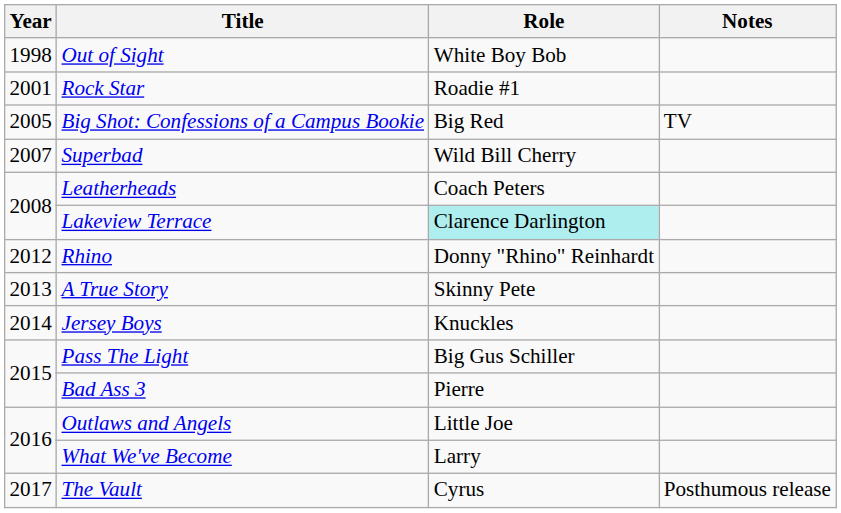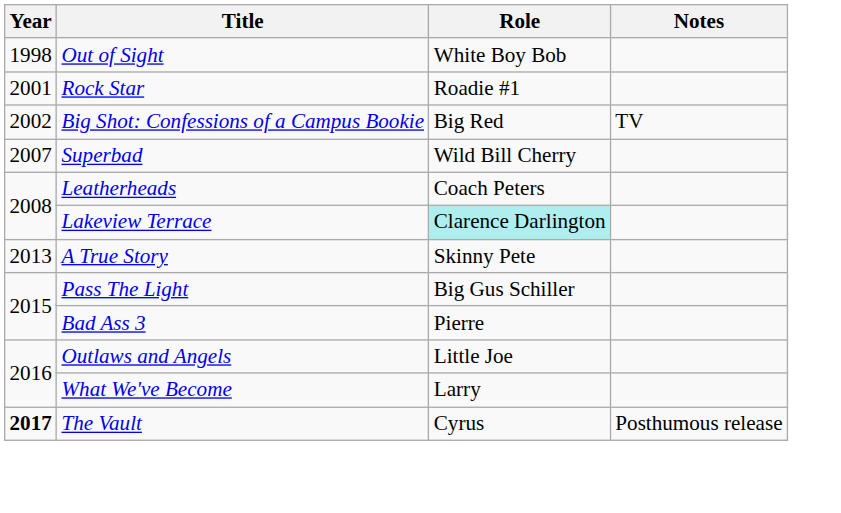 <table class="wikitable sortable">
 <tr>
 <th>Year</th>
 <th>Title</th>
 <th>Role</th>
 <th class = "unsortable">Notes</th>
 </tr>
 <tr>
 <td>1998</td>
 <td><em><a href='#'>Out of Sight</a></em></td>
 <td>White Boy Bob</td>
 <td></td>
 </tr>
 <tr>
 <td>2001</td>
 <td><em><a href='#'>Rock Star</a></em></td>
 <td>Roadie #1</td>
 <td></td>
 </tr>
 <tr>
-<td>2005</td>
+<td>2002</td>
 <td><em><a href='#'>Big Shot: Confessions of a Campus Bookie</a></em></td>
 <td>Big Red</td>
 <td>TV</td>
 </tr>
 <tr>
 <td>2007</td>
 <td><em><a href='#'>Superbad</a></em></td>
 <td>Wild Bill Cherry</td>
 <td></td>
 </tr>
 <tr>
 <td rowspan=2>2008</td>
 <td><em><a href='#'>Leatherheads</a></em></td>
 <td>Coach Peters</td>
 <td></td>
 </tr>
 <tr>
 <td><em><a href='#'>Lakeview Terrace</a></em></td>
 <td style="background: paleturquoise;">Clarence Darlington</td>
 <td></td>
 </tr>
 <tr>
-<td>2012</td>
-<td><em><a href='#'>Rhino</a></em></td>
-<td>Donny "Rhino" Reinhardt</td>
-<td></td>
-</tr>
-<tr>
 <td>2013</td>
 <td><em><a href='#'>A True Story</a></em></td>
 <td>Skinny Pete</td>
-<td></td>
-</tr>
-<tr>
-<td>2014</td>
-<td><em><a href='#'>Jersey Boys</a></em></td>
-<td>Knuckles</td>
 <td></td>
 </tr>
 <tr>
 <td rowspan=2>2015</td>
 <td><em><a href='#'>Pass The Light</a></em></td>
 <td>Big Gus Schiller</td>
 <td></td>
 </tr>
 <tr>
 <td><em><a href='#'>Bad Ass 3</a></em></td>
 <td>Pierre</td>
 <td></td>
 </tr>
 <tr>
 <td rowspan=2>2016</td>
 <td><em><a href='#'>Outlaws and Angels</a></em></td>
 <td>Little Joe</td>
 <td></td>
 </tr>
 <tr>
 <td><em><a href='#'>What We've Become</a></em></td>
 <td>Larry</td>
 <td></td>
 </tr>
 <tr>
-<td>2017</td>
+<td><strong>2017</strong></td>
 <td><em><a href='#'>The Vault</a></em></td>
 <td>Cyrus</td>
 <td>Posthumous release</td>
 </tr>
 </table>
